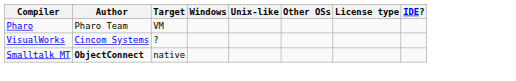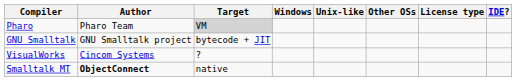 <table class="wikitable sortable">
 <tr>
 <th>Compiler</th>
 <th>Author</th>
 <th>Target</th>
 <th>Windows</th>
 <th>Unix-like</th>
 <th>Other OSs</th>
 <th>License type</th>
 <th><a href='#'>IDE</a>?</th>
 </tr>
 <tr>
 <td><a href='#'>Pharo</a></td>
 <td>Pharo Team</td>
-<td>VM</td>
+<td style="background: lightgrey;">VM</td>
+<td></td>
+<td></td>
+<td></td>
+<td></td>
+<td></td>
+</tr>
+<tr>
+<td><a href='#'>GNU Smalltalk</a></td>
+<td>GNU Smalltalk project</td>
+<td>bytecode + <a href='#'>JIT</a></td>
 <td></td>
 <td></td>
 <td></td>
 <td></td>
 <td></td>
 </tr>
 <tr>
 <td><a href='#'>VisualWorks</a></td>
 <td><a href='#'>Cincom Systems</a></td>
 <td>?</td>
 <td></td>
 <td></td>
 <td></td>
 <td></td>
 <td></td>
 </tr>
 <tr>
 <td><a href='#'>Smalltalk MT</a></td>
 <td><strong>ObjectConnect</strong></td>
 <td>native</td>
 <td></td>
 <td></td>
 <td></td>
 <td></td>
 <td></td>
 </tr>
 </table>
